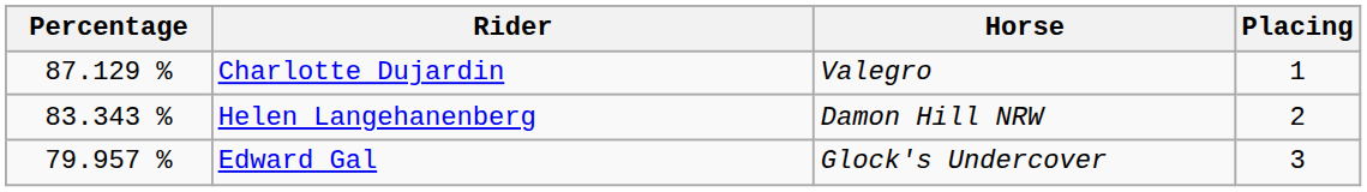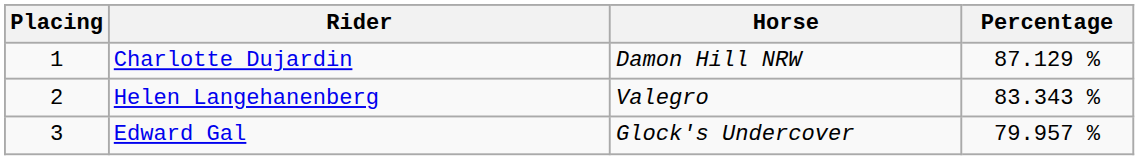 <table class="wikitable" style="font-size: 90%">
 <tr>
-<th width=85>Percentage</th>
+<th width=20>Placing</th>
 <th width=260>Rider</th>
 <th width=180>Horse</th>
-<th width=20>Placing</th>
+<th width=85>Percentage</th>
 </tr>
 <tr>
+<td align=center>1</td>
+<td> <a href='#'>Charlotte Dujardin</a></td>
+<td><em>Damon Hill NRW</em></td>
 <td align=center>87.129 %</td>
-<td> <a href='#'>Charlotte Dujardin</a></td>
-<td><em>Valegro</em></td>
-<td align=center>1</td>
 </tr>
 <tr>
+<td align=center>2</td>
+<td> <a href='#'>Helen Langehanenberg</a></td>
+<td><em>Valegro</em></td>
 <td align=center>83.343 %</td>
-<td> <a href='#'>Helen Langehanenberg</a></td>
-<td><em>Damon Hill NRW</em></td>
-<td align=center>2</td>
 </tr>
 <tr>
-<td align=center>79.957 %</td>
+<td align=center>3</td>
 <td> <a href='#'>Edward Gal</a></td>
 <td><em>Glock's Undercover</em></td>
-<td align=center>3</td>
+<td align=center>79.957 %</td>
 </tr>
 </table>
